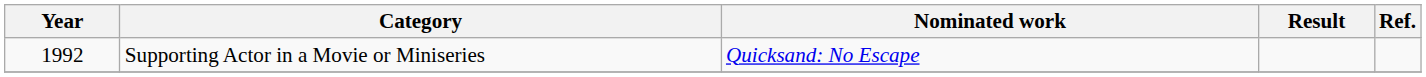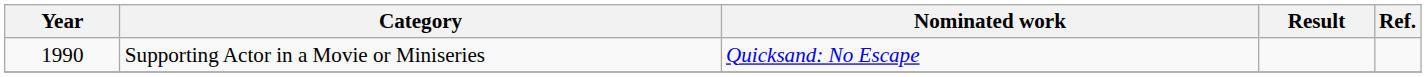 <table class=wikitable>
 <tr>
 <th scope="col" style="width:5em;">Year</th>
 <th scope="col" style="width:28em;">Category</th>
 <th scope="col" style="width:25em;">Nominated work</th>
 <th scope="col" style="width:5em;">Result</th>
 <th>Ref.</th>
 </tr>
 <tr>
-<td style="text-align:center;">1992</td>
+<td style="text-align:center;">1990</td>
 <td>Supporting Actor in a Movie or Miniseries</td>
 <td><em><a href='#'>Quicksand: No Escape</a></em></td>
 <td></td>
 <td align="center"></td>
 </tr>
 <tr>
 </tr>
 </table>
